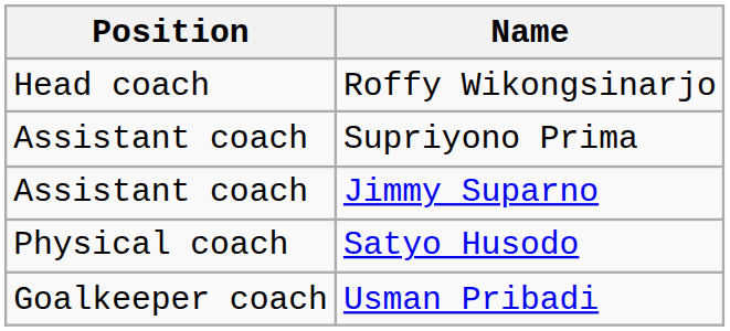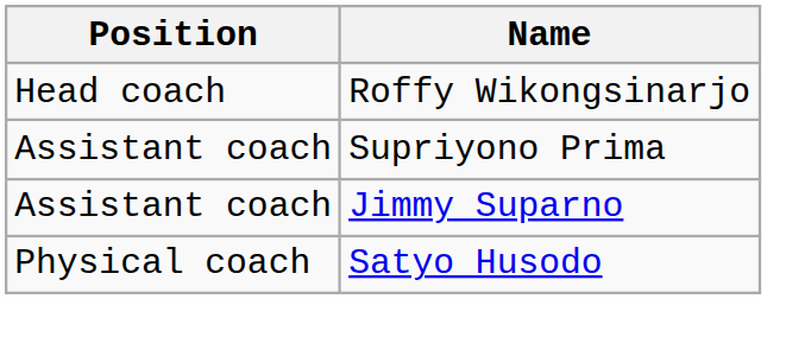 <table class="wikitable">
 <tr>
 <th>Position</th>
 <th>Name</th>
 </tr>
 <tr>
 <td>Head coach</td>
 <td> Roffy Wikongsinarjo</td>
 </tr>
 <tr>
 <td>Assistant coach</td>
 <td> Supriyono Prima</td>
 </tr>
 <tr>
 <td>Assistant coach</td>
 <td> <a href='#'>Jimmy Suparno</a></td>
 </tr>
 <tr>
 <td>Physical coach</td>
 <td> <a href='#'>Satyo Husodo</a></td>
 </tr>
-<tr>
-<td>Goalkeeper coach</td>
-<td> <a href='#'>Usman Pribadi</a></td>
-</tr>
 </table>
